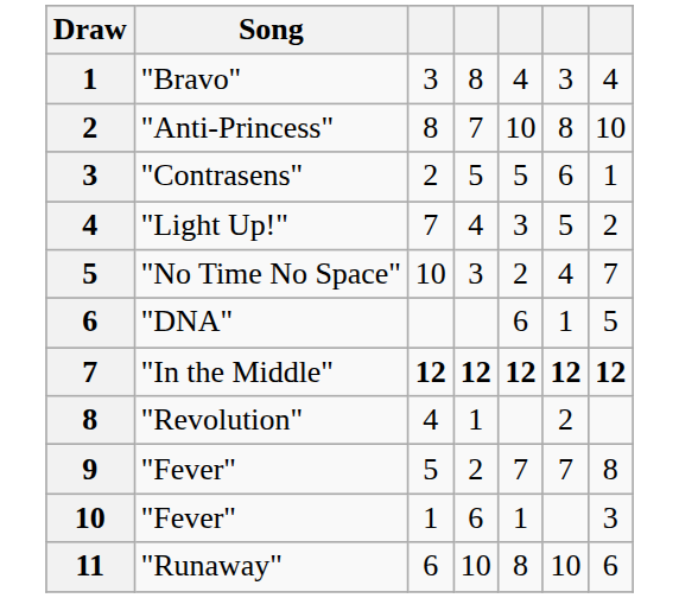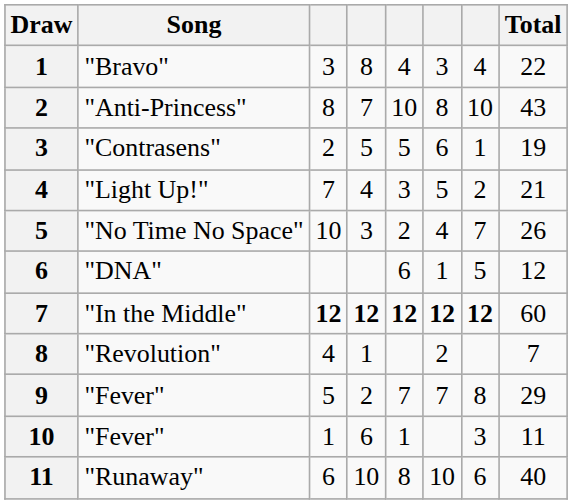 <table class="wikitable collapsible nowraplinks plainrowheaders" style="margin: 1em auto 1em auto; text-align:center;">
 <tr>
 <th scope="col">Draw</th>
 <th scope="col">Song</th>
 <th scope="col"><small></small></th>
 <th scope="col"><small></small></th>
 <th scope="col"><small></small></th>
 <th scope="col"><small></small></th>
 <th scope="col"><small></small></th>
+<th scope="col">Total</th>
 </tr>
 <tr>
 <th scope="row" style="text-align:center;">1</th>
 <td align="left">"Bravo"</td>
 <td>3</td>
 <td>8</td>
 <td>4</td>
 <td>3</td>
 <td>4</td>
+<td>22</td>
 </tr>
 <tr>
 <th scope="row" style="text-align:center;">2</th>
 <td align="left">"Anti-Princess"</td>
 <td>8</td>
 <td>7</td>
 <td>10</td>
 <td>8</td>
 <td>10</td>
+<td>43</td>
 </tr>
 <tr>
 <th scope="row" style="text-align:center;">3</th>
 <td align="left">"Contrasens"</td>
 <td>2</td>
 <td>5</td>
 <td>5</td>
 <td>6</td>
 <td>1</td>
+<td>19</td>
 </tr>
 <tr>
 <th scope="row" style="text-align:center;">4</th>
 <td align="left">"Light Up!"</td>
 <td>7</td>
 <td>4</td>
 <td>3</td>
 <td>5</td>
 <td>2</td>
+<td>21</td>
 </tr>
 <tr>
 <th scope="row" style="text-align:center;">5</th>
 <td align="left">"No Time No Space"</td>
 <td>10</td>
 <td>3</td>
 <td>2</td>
 <td>4</td>
 <td>7</td>
+<td>26</td>
 </tr>
 <tr>
 <th scope="row" style="text-align:center;">6</th>
 <td align="left">"DNA"</td>
 <td></td>
 <td></td>
 <td>6</td>
 <td>1</td>
 <td>5</td>
+<td>12</td>
 </tr>
 <tr>
 <th scope="row" style="text-align:center;">7</th>
 <td align="left">"In the Middle"</td>
 <td><strong>12</strong></td>
 <td><strong>12</strong></td>
 <td><strong>12</strong></td>
 <td><strong>12</strong></td>
 <td><strong>12</strong></td>
+<td>60</td>
 </tr>
 <tr>
 <th scope="row" style="text-align:center;">8</th>
 <td align="left">"Revolution"</td>
 <td>4</td>
 <td>1</td>
 <td></td>
 <td>2</td>
 <td></td>
+<td>7</td>
 </tr>
 <tr>
 <th scope="row" style="text-align:center;">9</th>
 <td align="left">"Fever"</td>
 <td>5</td>
 <td>2</td>
 <td>7</td>
 <td>7</td>
 <td>8</td>
+<td>29</td>
 </tr>
 <tr>
 <th scope="row" style="text-align:center;">10</th>
 <td align="left">"Fever"</td>
 <td>1</td>
 <td>6</td>
 <td>1</td>
 <td></td>
 <td>3</td>
+<td>11</td>
 </tr>
 <tr>
 <th scope="row" style="text-align:center;">11</th>
 <td align="left">"Runaway"</td>
 <td>6</td>
 <td>10</td>
 <td>8</td>
 <td>10</td>
 <td>6</td>
+<td>40</td>
 </tr>
 </table>
